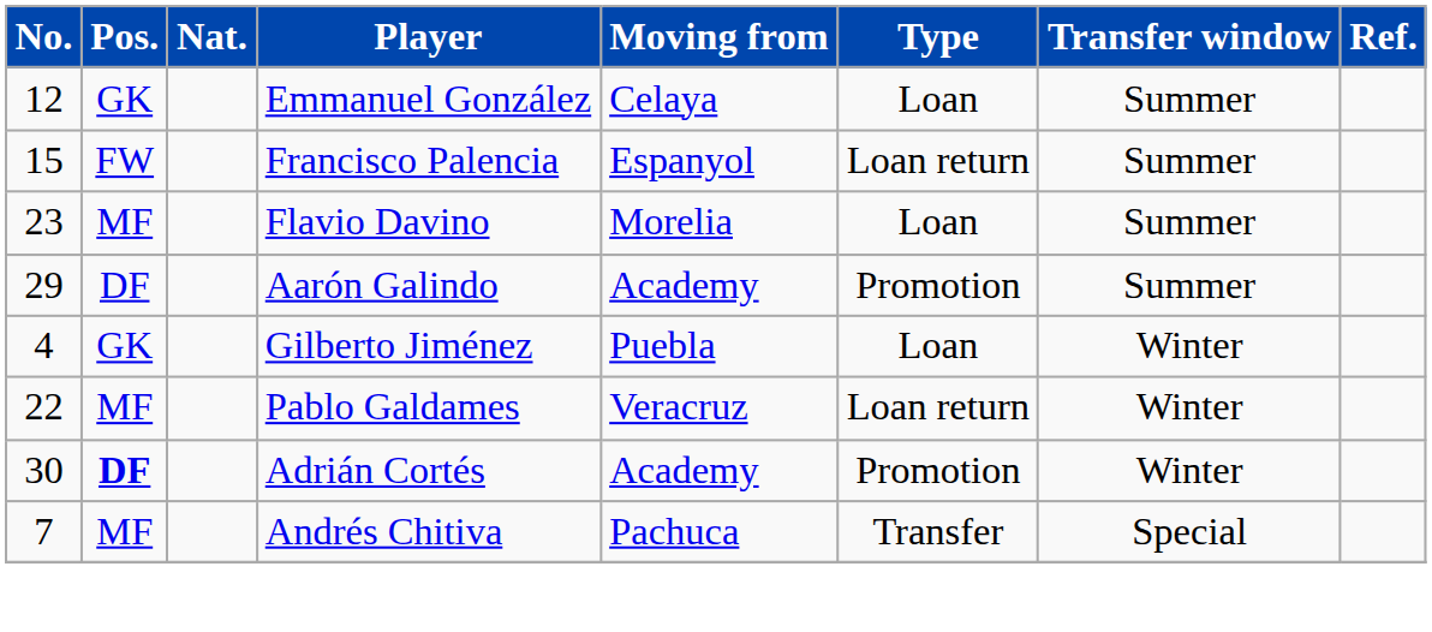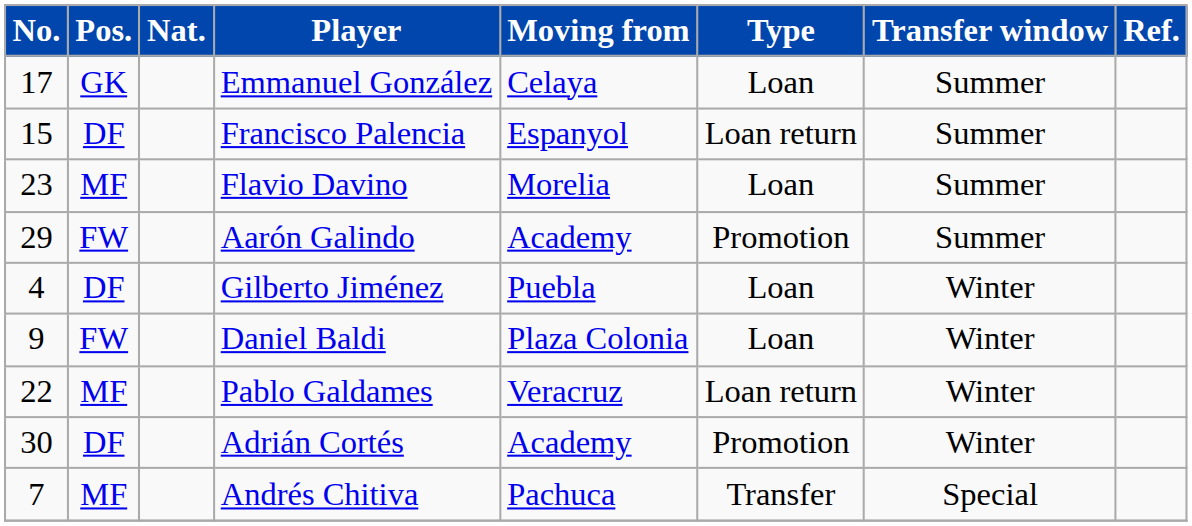 <table class="wikitable sortable" style="text-align:center;">
 <tr>
 <th style=background-color:#0046AD;color:#FFFFFF>No.</th>
 <th style=background-color:#0046AD;color:#FFFFFF>Pos.</th>
 <th style=background-color:#0046AD;color:#FFFFFF>Nat.</th>
 <th style=background-color:#0046AD;color:#FFFFFF>Player</th>
 <th style=background-color:#0046AD;color:#FFFFFF>Moving from</th>
 <th style=background-color:#0046AD;color:#FFFFFF>Type</th>
 <th style=background-color:#0046AD;color:#FFFFFF>Transfer window</th>
 <th style=background-color:#0046AD;color:#FFFFFF>Ref.</th>
 </tr>
 <tr>
-<td>12</td>
+<td>17</td>
 <td><a href='#'>GK</a></td>
 <td></td>
 <td align=left><a href='#'>Emmanuel González</a></td>
 <td align=left><a href='#'>Celaya</a></td>
 <td>Loan</td>
 <td>Summer</td>
 <td></td>
 </tr>
 <tr>
 <td>15</td>
-<td><a href='#'>FW</a></td>
+<td><a href='#'>DF</a></td>
 <td></td>
 <td align=left><a href='#'>Francisco Palencia</a></td>
 <td align=left> <a href='#'>Espanyol</a></td>
 <td>Loan return</td>
 <td>Summer</td>
 <td></td>
 </tr>
 <tr>
 <td>23</td>
 <td><a href='#'>MF</a></td>
 <td></td>
 <td align=left><a href='#'>Flavio Davino</a></td>
 <td align=left><a href='#'>Morelia</a></td>
 <td>Loan</td>
 <td>Summer</td>
 <td></td>
 </tr>
 <tr>
 <td>29</td>
-<td><a href='#'>DF</a></td>
+<td><a href='#'>FW</a></td>
 <td></td>
 <td align=left><a href='#'>Aarón Galindo</a></td>
 <td align=left><a href='#'>Academy</a></td>
 <td>Promotion</td>
 <td>Summer</td>
 <td></td>
 </tr>
 <tr>
 <td>4</td>
-<td><a href='#'>GK</a></td>
+<td><a href='#'>DF</a></td>
 <td></td>
 <td align=left><a href='#'>Gilberto Jiménez</a></td>
 <td align=left><a href='#'>Puebla</a></td>
+<td>Loan</td>
+<td>Winter</td>
+<td></td>
+</tr>
+<tr>
+<td>9</td>
+<td><a href='#'>FW</a></td>
+<td></td>
+<td align=left><a href='#'>Daniel Baldi</a></td>
+<td align=left> <a href='#'>Plaza Colonia</a></td>
 <td>Loan</td>
 <td>Winter</td>
 <td></td>
 </tr>
 <tr>
 <td>22</td>
 <td><a href='#'>MF</a></td>
 <td></td>
 <td align=left><a href='#'>Pablo Galdames</a></td>
 <td align=left><a href='#'>Veracruz</a></td>
 <td>Loan return</td>
 <td>Winter</td>
 <td></td>
 </tr>
 <tr>
 <td>30</td>
-<td><strong><a href='#'>DF</a></strong></td>
+<td><a href='#'>DF</a></td>
 <td></td>
 <td align=left><a href='#'>Adrián Cortés</a></td>
 <td align=left><a href='#'>Academy</a></td>
 <td>Promotion</td>
 <td>Winter</td>
 <td></td>
 </tr>
 <tr>
 <td>7</td>
 <td><a href='#'>MF</a></td>
 <td></td>
 <td align=left><a href='#'>Andrés Chitiva</a></td>
 <td align=left><a href='#'>Pachuca</a></td>
 <td>Transfer</td>
 <td>Special</td>
 <td></td>
 </tr>
 <tr>
 </tr>
 </table>
